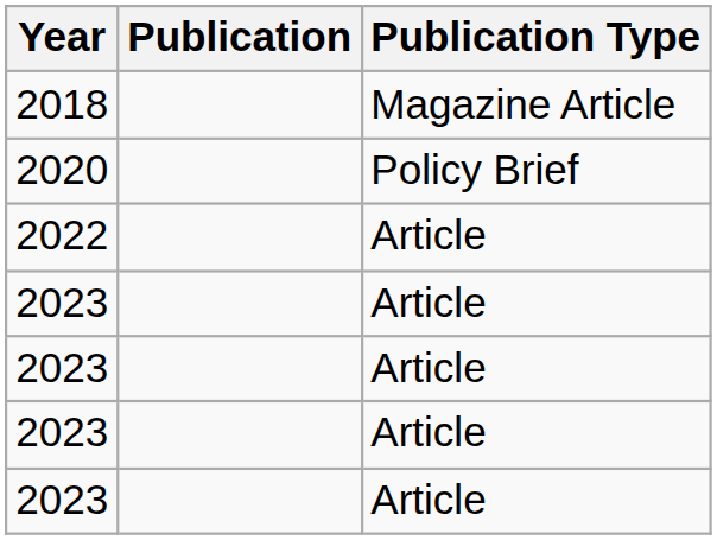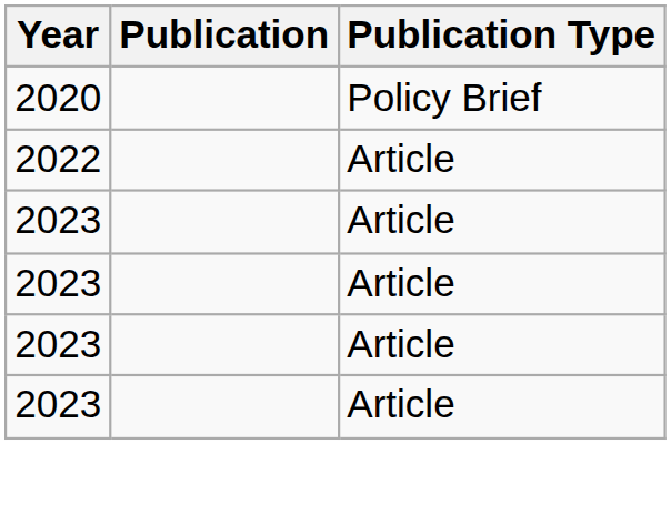 <table class="wikitable sortable mw-collapsible">
 <tr>
 <th>Year</th>
 <th>Publication</th>
 <th>Publication Type</th>
-</tr>
-<tr>
-<td>2018</td>
-<td></td>
-<td>Magazine Article</td>
 </tr>
 <tr>
 <td>2020</td>
 <td></td>
 <td>Policy Brief</td>
 </tr>
 <tr>
 <td>2022</td>
 <td></td>
 <td>Article</td>
 </tr>
 <tr>
 <td>2023</td>
 <td></td>
 <td>Article</td>
 </tr>
 <tr>
 <td>2023</td>
 <td></td>
 <td>Article</td>
 </tr>
 <tr>
 <td>2023</td>
 <td></td>
 <td>Article</td>
 </tr>
 <tr>
 <td>2023</td>
 <td></td>
 <td>Article</td>
 </tr>
 </table>
